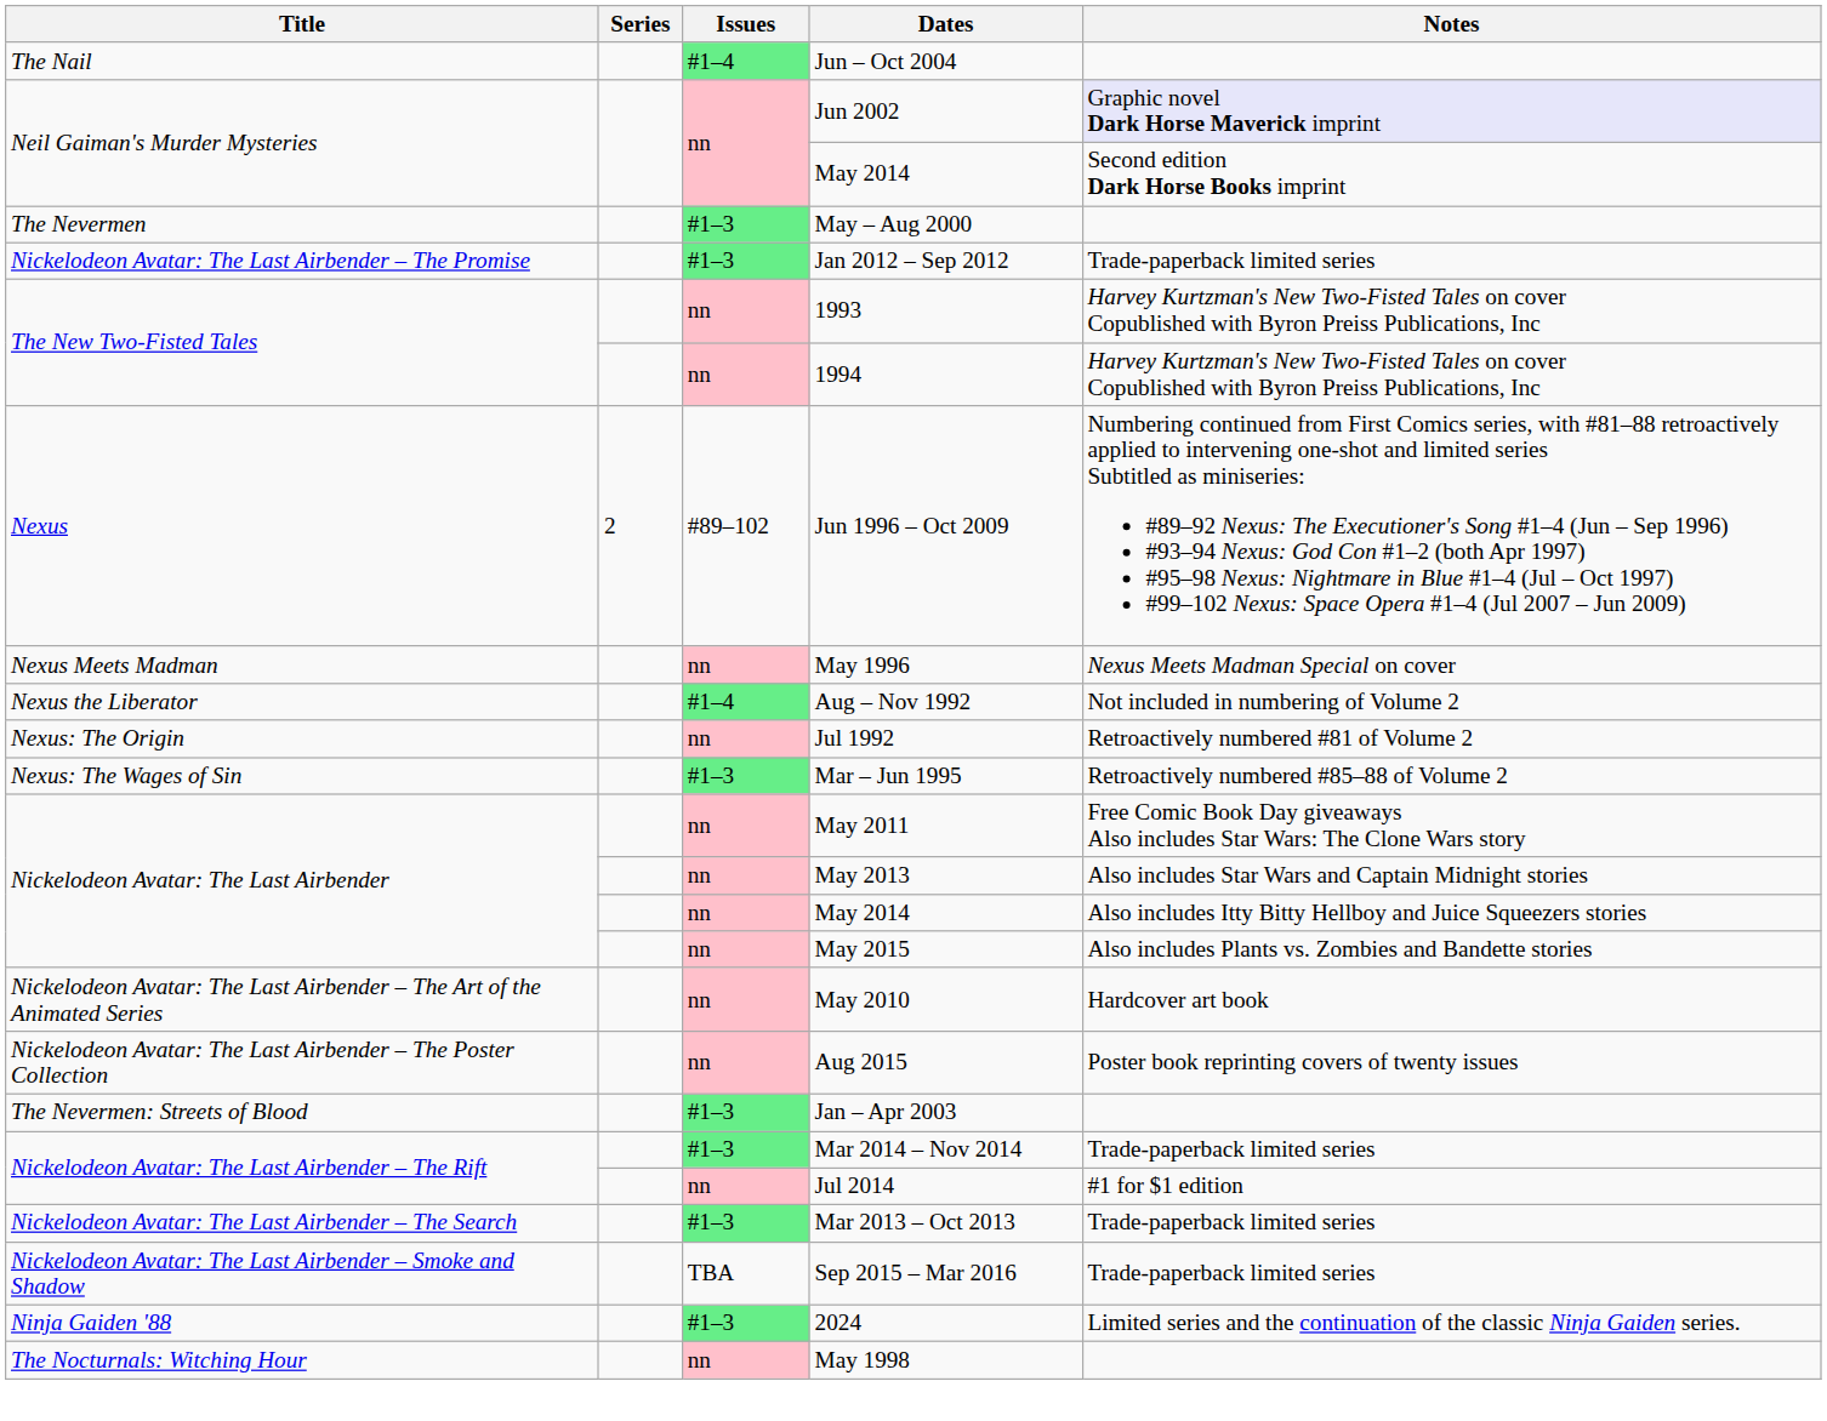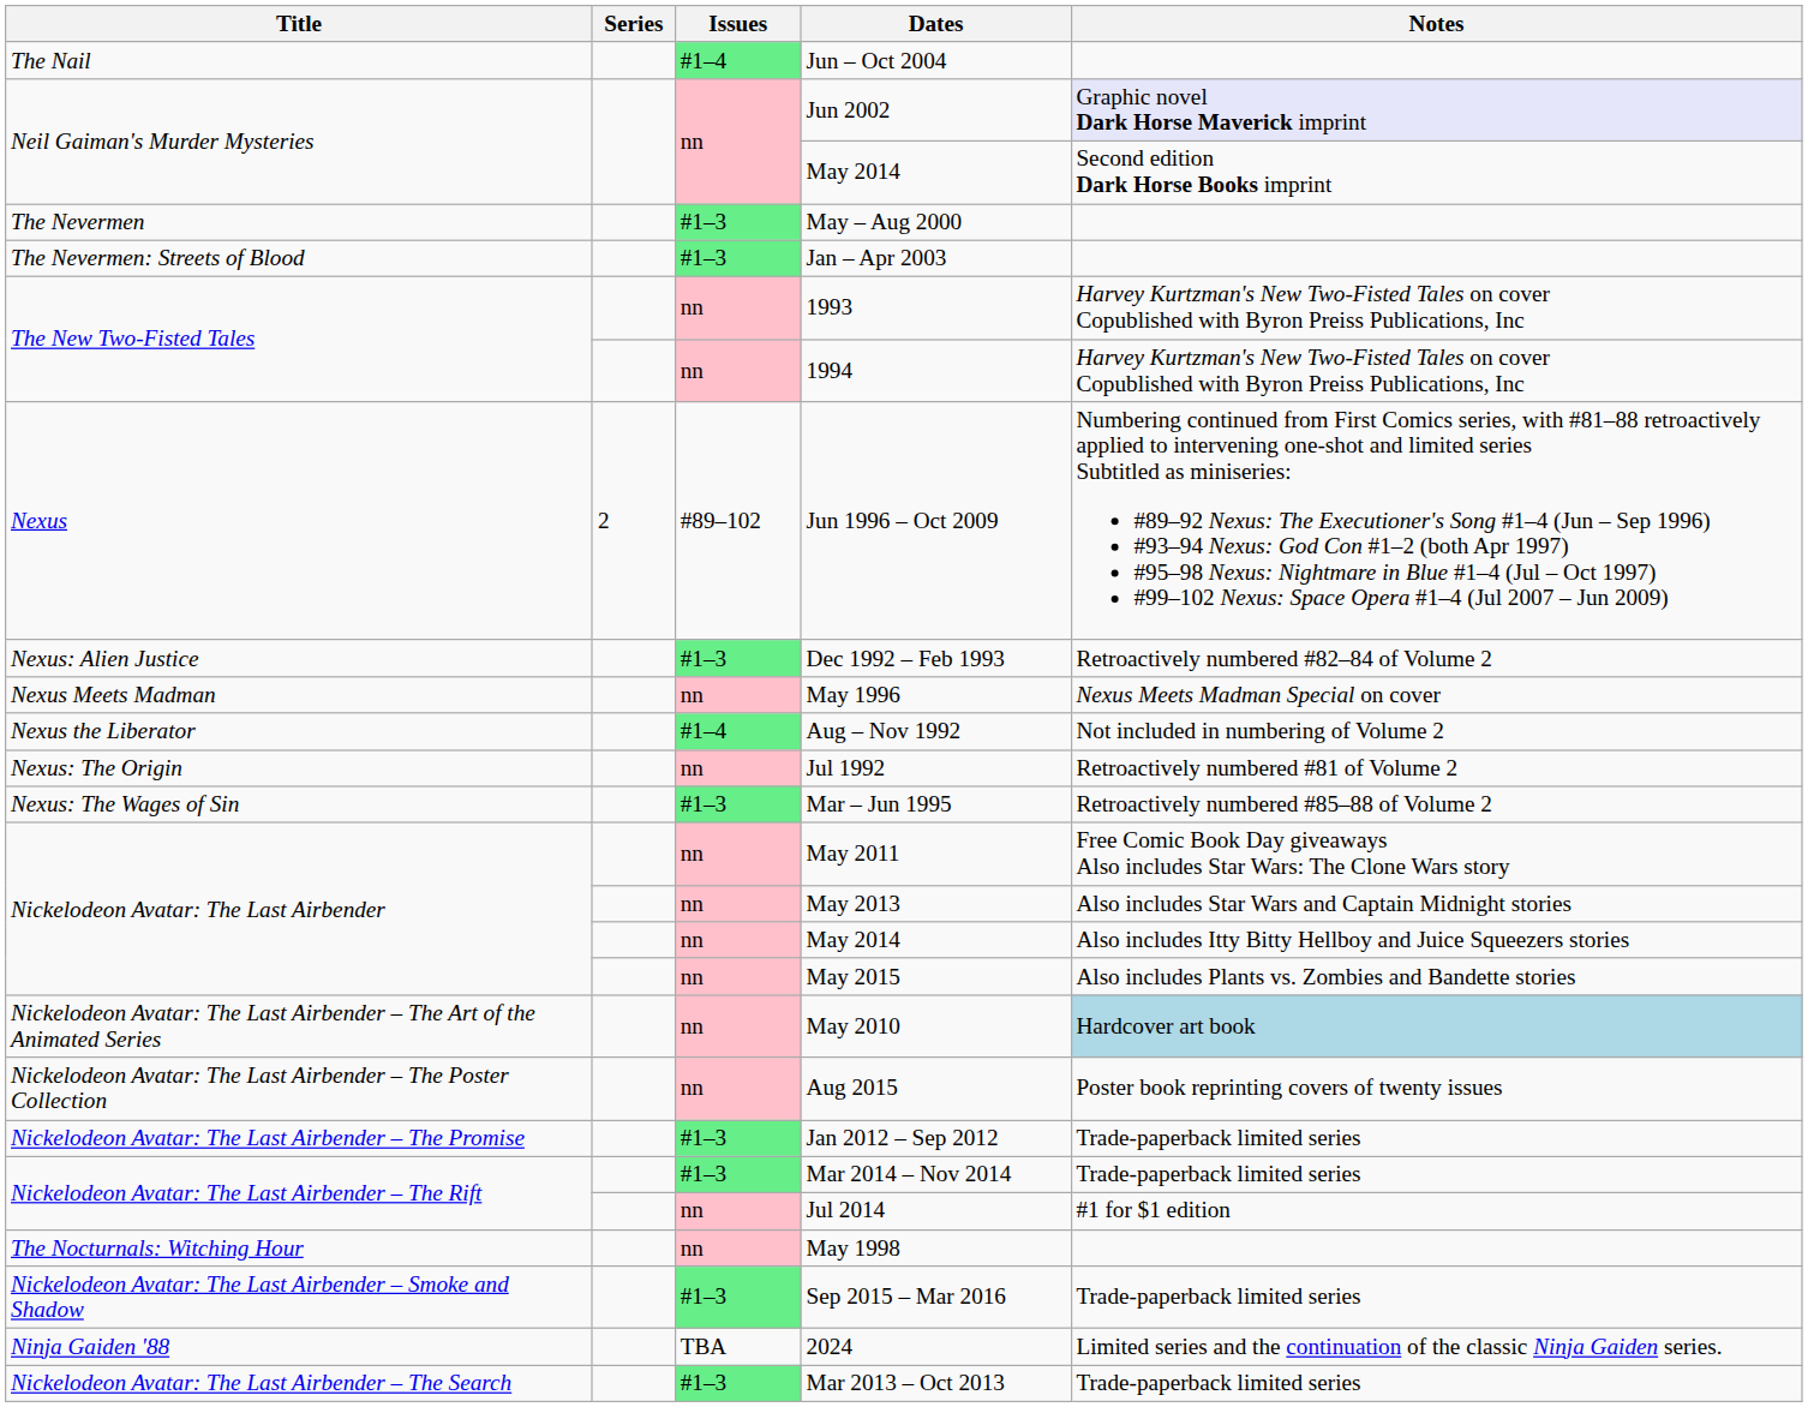 <table class="wikitable">
 <tr>
 <th scope="col" style="width: 400px;">Title</th>
 <th scope="col" style="width: 50px;">Series</th>
 <th scope="col" style="width: 80px;">Issues</th>
 <th scope="col" style="width: 180px;">Dates</th>
 <th>Notes</th>
 </tr>
 <tr>
 <td><em>The Nail</em></td>
 <td></td>
 <td style="background:#66EE88;">#1–4</td>
 <td>Jun – Oct 2004</td>
 <td></td>
 </tr>
 <tr>
 <td rowspan="2"><em>Neil Gaiman's Murder Mysteries</em></td>
 <td rowspan="2"></td>
 <td style="background:#FFC0CB;" rowspan="2">nn</td>
 <td>Jun 2002</td>
 <td style="background: lavender;">Graphic novel<br><strong>Dark Horse Maverick</strong> imprint</td>
 </tr>
 <tr>
 <td>May 2014</td>
 <td>Second edition<br><strong>Dark Horse Books</strong> imprint</td>
 </tr>
 <tr>
 <td><em>The Nevermen</em></td>
 <td></td>
 <td style="background:#66EE88;">#1–3</td>
 <td>May – Aug 2000</td>
 <td></td>
 </tr>
 <tr>
-<td><em><a href='#'>Nickelodeon Avatar: The Last Airbender – The Promise</a></em></td>
+<td><em>The Nevermen: Streets of Blood</em></td>
 <td></td>
 <td style="background:#66EE88;">#1–3</td>
-<td>Jan 2012 – Sep 2012</td>
-<td>Trade-paperback limited series</td>
+<td>Jan – Apr 2003</td>
+<td></td>
 </tr>
 <tr>
 <td rowspan="2"><em><a href='#'>The New Two-Fisted Tales</a></em></td>
 <td></td>
 <td style="background:#FFC0CB;">nn</td>
 <td>1993</td>
 <td><em>Harvey Kurtzman's New Two-Fisted Tales</em> on cover<br>Copublished with Byron Preiss Publications, Inc</td>
 </tr>
 <tr>
 <td></td>
 <td style="background:#FFC0CB;">nn</td>
 <td>1994</td>
 <td><em>Harvey Kurtzman's New Two-Fisted Tales</em> on cover<br>Copublished with Byron Preiss Publications, Inc</td>
 </tr>
 <tr>
 <td><em><a href='#'>Nexus</a></em></td>
 <td>2</td>
 <td>#89–102</td>
 <td>Jun 1996 – Oct 2009</td>
 <td>Numbering continued from First Comics series, with #81–88 retroactively applied to intervening one-shot and limited series<br>Subtitled as miniseries:<br><ul><li>#89–92 <em>Nexus: The Executioner's Song</em> #1–4 (Jun – Sep 1996)</li><li>#93–94 <em>Nexus: God Con</em> #1–2 (both Apr 1997)</li><li>#95–98 <em>Nexus: Nightmare in Blue</em> #1–4 (Jul – Oct 1997)</li><li>#99–102 <em>Nexus: Space Opera</em> #1–4 (Jul 2007 – Jun 2009)</li></ul></td>
+</tr>
+<tr>
+<td><em>Nexus: Alien Justice</em></td>
+<td></td>
+<td style="background:#66EE88;">#1–3</td>
+<td>Dec 1992 – Feb 1993</td>
+<td>Retroactively numbered #82–84 of Volume 2</td>
 </tr>
 <tr>
 <td><em>Nexus Meets Madman</em></td>
 <td></td>
 <td style="background:#FFC0CB;">nn</td>
 <td>May 1996</td>
 <td><em>Nexus Meets Madman Special</em> on cover</td>
 </tr>
 <tr>
 <td><em>Nexus the Liberator</em></td>
 <td></td>
 <td style="background:#66EE88;">#1–4</td>
 <td>Aug – Nov 1992</td>
 <td>Not included in numbering of Volume 2</td>
 </tr>
 <tr>
 <td><em>Nexus: The Origin</em></td>
 <td></td>
 <td style="background:#FFC0CB;">nn</td>
 <td>Jul 1992</td>
 <td>Retroactively numbered #81 of Volume 2</td>
 </tr>
 <tr>
 <td><em>Nexus: The Wages of Sin</em></td>
 <td></td>
 <td style="background:#66EE88;">#1–3</td>
 <td>Mar – Jun 1995</td>
 <td>Retroactively numbered #85–88 of Volume 2</td>
 </tr>
 <tr>
 <td rowspan="4"><em>Nickelodeon Avatar: The Last Airbender</em></td>
 <td></td>
 <td style="background:#FFC0CB;">nn</td>
 <td>May 2011</td>
 <td>Free Comic Book Day giveaways<br>Also includes Star Wars: The Clone Wars story</td>
 </tr>
 <tr>
 <td></td>
 <td style="background:#FFC0CB;">nn</td>
 <td>May 2013</td>
 <td>Also includes Star Wars and Captain Midnight stories</td>
 </tr>
 <tr>
 <td></td>
 <td style="background:#FFC0CB;">nn</td>
 <td>May 2014</td>
 <td>Also includes Itty Bitty Hellboy and Juice Squeezers stories</td>
 </tr>
 <tr>
 <td></td>
 <td style="background:#FFC0CB;">nn</td>
 <td>May 2015</td>
 <td>Also includes Plants vs. Zombies and Bandette stories</td>
 </tr>
 <tr>
 <td><em>Nickelodeon Avatar: The Last Airbender – The Art of the Animated Series</em></td>
 <td></td>
 <td style="background:#FFC0CB;">nn</td>
 <td>May 2010</td>
-<td>Hardcover art book</td>
+<td style="background: lightblue;">Hardcover art book</td>
 </tr>
 <tr>
 <td><em>Nickelodeon Avatar: The Last Airbender – The Poster Collection</em></td>
 <td></td>
 <td style="background:#FFC0CB;">nn</td>
 <td>Aug 2015</td>
 <td>Poster book reprinting covers of twenty issues</td>
 </tr>
 <tr>
-<td><em>The Nevermen: Streets of Blood</em></td>
+<td><em><a href='#'>Nickelodeon Avatar: The Last Airbender – The Promise</a></em></td>
 <td></td>
 <td style="background:#66EE88;">#1–3</td>
-<td>Jan – Apr 2003</td>
-<td></td>
+<td>Jan 2012 – Sep 2012</td>
+<td>Trade-paperback limited series</td>
 </tr>
 <tr>
 <td rowspan="2"><em><a href='#'>Nickelodeon Avatar: The Last Airbender – The Rift</a></em></td>
 <td></td>
 <td style="background:#66EE88;">#1–3</td>
 <td>Mar 2014 – Nov 2014</td>
 <td>Trade-paperback limited series</td>
 </tr>
 <tr>
 <td></td>
 <td style="background:#FFC0CB;">nn</td>
 <td>Jul 2014</td>
 <td>#1 for $1 edition</td>
 </tr>
 <tr>
+<td><em><a href='#'>The Nocturnals: Witching Hour</a></em></td>
+<td></td>
+<td style="background:#FFC0CB;">nn</td>
+<td>May 1998</td>
+<td></td>
+</tr>
+<tr>
+<td><em><a href='#'>Nickelodeon Avatar: The Last Airbender – Smoke and Shadow</a></em></td>
+<td></td>
+<td style="background:#66EE88;">#1–3</td>
+<td>Sep 2015 – Mar 2016</td>
+<td>Trade-paperback limited series</td>
+</tr>
+<tr>
+<td><em><a href='#'>Ninja Gaiden '88</a></em></td>
+<td></td>
+<td style+"background:#66EE88;">TBA</td>
+<td>2024</td>
+<td>Limited series and the <a href='#'>continuation</a> of the classic <em><a href='#'>Ninja Gaiden</a></em> series.</td>
+</tr>
+<tr>
 <td><em><a href='#'>Nickelodeon Avatar: The Last Airbender – The Search</a></em></td>
 <td></td>
 <td style="background:#66EE88;">#1–3</td>
 <td>Mar 2013 – Oct 2013</td>
 <td>Trade-paperback limited series</td>
 </tr>
-<tr>
-<td><em><a href='#'>Nickelodeon Avatar: The Last Airbender – Smoke and Shadow</a></em></td>
-<td></td>
-<td style+"background:#66EE88;">TBA</td>
-<td>Sep 2015 – Mar 2016</td>
-<td>Trade-paperback limited series</td>
-</tr>
-<tr>
-<td><em><a href='#'>Ninja Gaiden '88</a></em></td>
-<td></td>
-<td style="background:#66EE88;">#1–3</td>
-<td>2024</td>
-<td>Limited series and the <a href='#'>continuation</a> of the classic <em><a href='#'>Ninja Gaiden</a></em> series.</td>
-</tr>
-<tr>
-<td><em><a href='#'>The Nocturnals: Witching Hour</a></em></td>
-<td></td>
-<td style="background:#FFC0CB;">nn</td>
-<td>May 1998</td>
-<td></td>
-</tr>
 </table>
